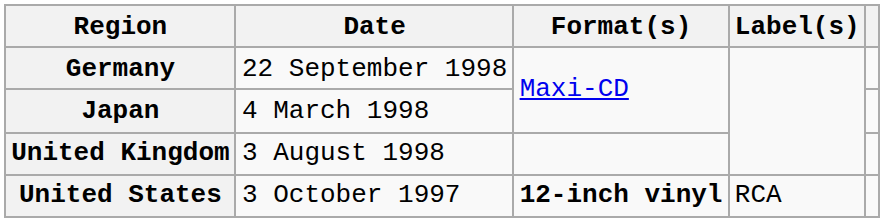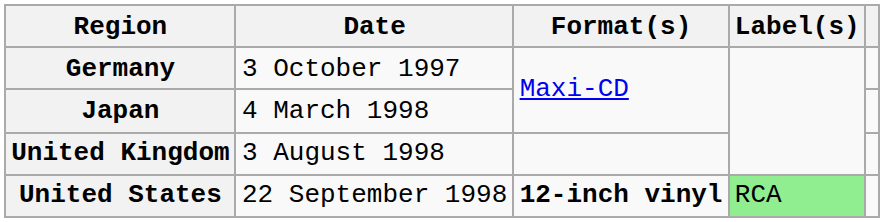 <table class="wikitable plainrowheaders">
 <tr>
 <th scope="col">Region</th>
 <th scope="col">Date</th>
 <th scope="col">Format(s)</th>
 <th scope="col">Label(s)</th>
 <th scope="col"></th>
 </tr>
 <tr>
 <th scope="row">Germany</th>
-<td>22 September 1998</td>
+<td>3 October 1997</td>
 <td rowspan="2"><a href='#'>Maxi-CD</a></td>
 <td rowspan="3"></td>
 <td></td>
 </tr>
 <tr>
 <th scope="row">Japan</th>
 <td>4 March 1998</td>
 <td></td>
 </tr>
 <tr>
 <th scope="row">United Kingdom</th>
 <td>3 August 1998</td>
 <td></td>
 <td></td>
 </tr>
 <tr>
 <th scope="row">United States</th>
-<td>3 October 1997</td>
+<td>22 September 1998</td>
 <td><strong>12-inch vinyl</strong></td>
-<td>RCA</td>
+<td style="background: lightgreen;">RCA</td>
 <td></td>
 </tr>
 </table>
